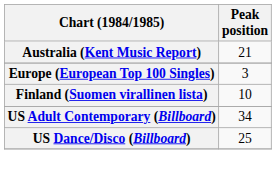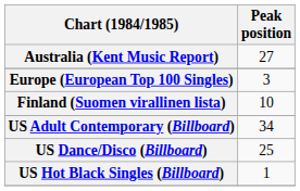 <table class="wikitable sortable plainrowheaders" style="text-align:center">
 <tr>
 <th scope="col">Chart (1984/1985)</th>
 <th scope="col">Peak<br>position</th>
 </tr>
 <tr>
 <th scope="row">Australia (<a href='#'>Kent Music Report</a>)</th>
-<td>21</td>
+<td>27</td>
 </tr>
 <tr>
 </tr>
 <tr>
 </tr>
 <tr>
 </tr>
 <tr>
 <th scope="row">Europe (<a href='#'>European Top 100 Singles</a>)</th>
 <td>3</td>
 </tr>
 <tr>
 <th scope="row">Finland (<a href='#'>Suomen virallinen lista</a>)</th>
 <td>10</td>
 </tr>
 <tr>
 </tr>
 <tr>
 </tr>
 <tr>
 </tr>
 <tr>
 </tr>
 <tr>
 </tr>
 <tr>
 </tr>
 <tr>
 </tr>
 <tr>
 </tr>
 <tr>
 <th scope="row">US <a href='#'>Adult Contemporary</a> (<em><a href='#'>Billboard</a></em>)</th>
 <td align="center">34</td>
 </tr>
 <tr>
 <th scope="row">US <a href='#'>Dance/Disco</a> (<em><a href='#'>Billboard</a></em>)</th>
 <td style="text-align:center;">25</td>
 </tr>
 <tr>
+<th scope="row">US <a href='#'>Hot Black Singles</a> (<em><a href='#'>Billboard</a></em>)</th>
+<td align="center">1</td>
+</tr>
+<tr>
 </tr>
 </table>
